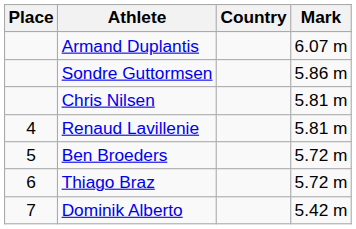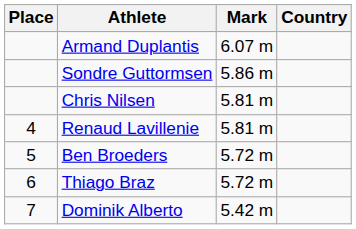 <table class="wikitable">
 <tr>
 <th>Place</th>
 <th>Athlete</th>
+<th>Mark</th>
 <th>Country</th>
-<th>Mark</th>
 </tr>
 <tr>
 <td align=center></td>
 <td><a href='#'>Armand Duplantis</a></td>
+<td>6.07 m</td>
 <td></td>
-<td>6.07 m</td>
 </tr>
 <tr>
 <td align=center></td>
 <td><a href='#'>Sondre Guttormsen</a></td>
+<td>5.86 m</td>
 <td></td>
-<td>5.86 m</td>
 </tr>
 <tr>
 <td align=center></td>
 <td><a href='#'>Chris Nilsen</a></td>
+<td>5.81 m</td>
 <td></td>
-<td>5.81 m</td>
 </tr>
 <tr>
 <td align=center>4</td>
 <td><a href='#'>Renaud Lavillenie</a></td>
+<td>5.81 m</td>
 <td></td>
-<td>5.81 m</td>
 </tr>
 <tr>
 <td align=center>5</td>
 <td><a href='#'>Ben Broeders</a></td>
+<td>5.72 m</td>
 <td></td>
-<td>5.72 m</td>
 </tr>
 <tr>
 <td align=center>6</td>
 <td><a href='#'>Thiago Braz</a></td>
+<td>5.72 m</td>
 <td></td>
-<td>5.72 m</td>
 </tr>
 <tr>
 <td align=center>7</td>
 <td><a href='#'>Dominik Alberto</a></td>
+<td>5.42 m</td>
 <td></td>
-<td>5.42 m</td>
 </tr>
 </table>
